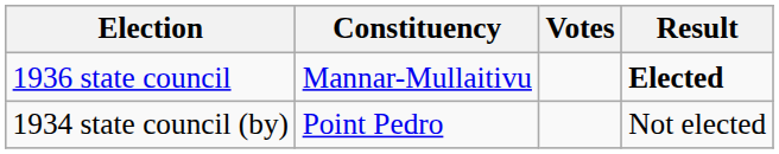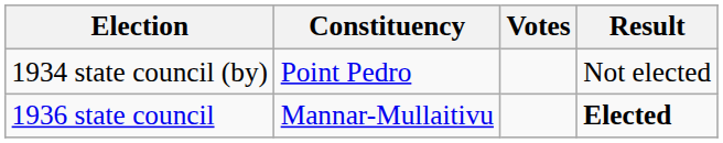 <table class="wikitable" style="text-align:left;">
 <tr>
 <th scope=col>Election</th>
 <th scope=col>Constituency</th>
 <th scope=col>Votes</th>
 <th scope=col>Result</th>
 </tr>
 <tr>
+<td>1934 state council (by)</td>
+<td><a href='#'>Point Pedro</a></td>
+<td align=right></td>
+<td>Not elected</td>
+</tr>
+<tr>
 <td><a href='#'>1936 state council</a></td>
 <td><a href='#'>Mannar-Mullaitivu</a></td>
 <td align=right></td>
 <td><strong>Elected</strong></td>
 </tr>
-<tr>
-<td>1934 state council (by)</td>
-<td><a href='#'>Point Pedro</a></td>
-<td align=right></td>
-<td>Not elected</td>
-</tr>
 </table>
